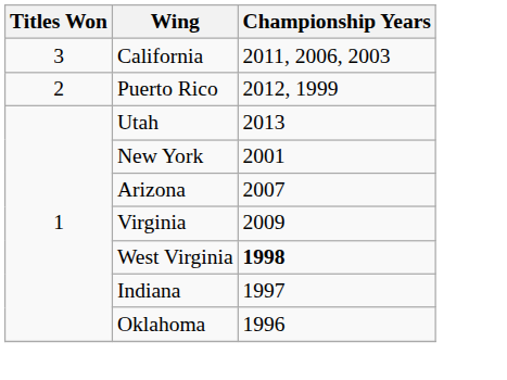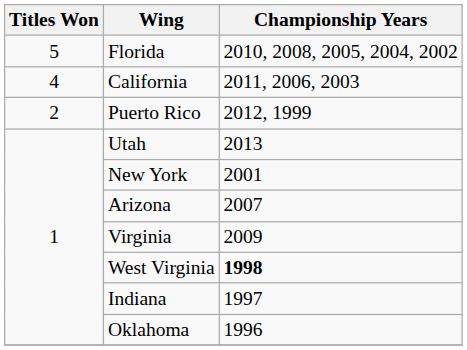 <table class="wikitable">
 <tr>
 <th>Titles Won</th>
 <th>Wing</th>
 <th>Championship Years</th>
 </tr>
 <tr>
-<td rowspan=1 align="center">3</td>
+<td rowspan=1 align="center">5</td>
+<td>Florida</td>
+<td>2010, 2008, 2005, 2004, 2002</td>
+</tr>
+<tr>
+<td rowspan=1 align="center">4</td>
 <td>California</td>
 <td>2011, 2006, 2003</td>
 </tr>
 <tr>
 <td rowspan=1 align="center">2</td>
 <td>Puerto Rico</td>
 <td>2012, 1999</td>
 </tr>
 <tr>
 <td rowspan=7 align="center">1</td>
 <td>Utah</td>
 <td>2013</td>
 </tr>
 <tr>
 <td>New York</td>
 <td>2001</td>
 </tr>
 <tr>
 <td>Arizona</td>
 <td>2007</td>
 </tr>
 <tr>
 <td>Virginia</td>
 <td>2009</td>
 </tr>
 <tr>
 <td>West Virginia</td>
 <td><strong>1998</strong></td>
 </tr>
 <tr>
 <td>Indiana</td>
 <td>1997</td>
 </tr>
 <tr>
 <td>Oklahoma</td>
 <td>1996</td>
 </tr>
 <tr>
 </tr>
 </table>
